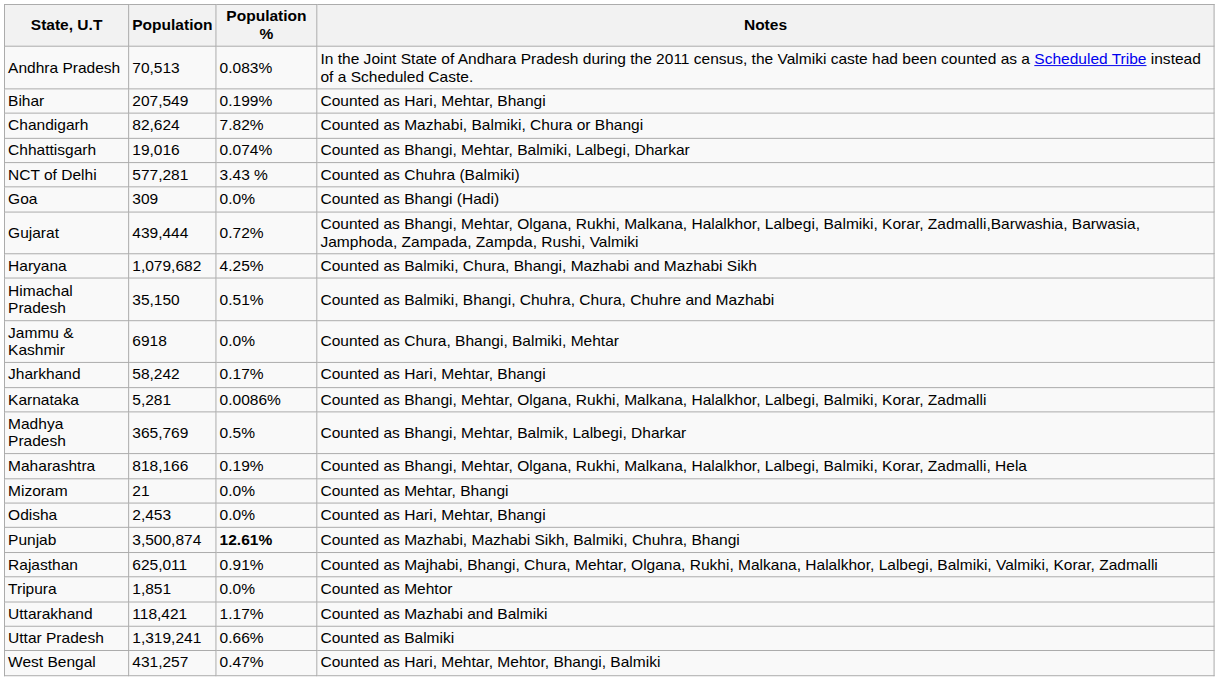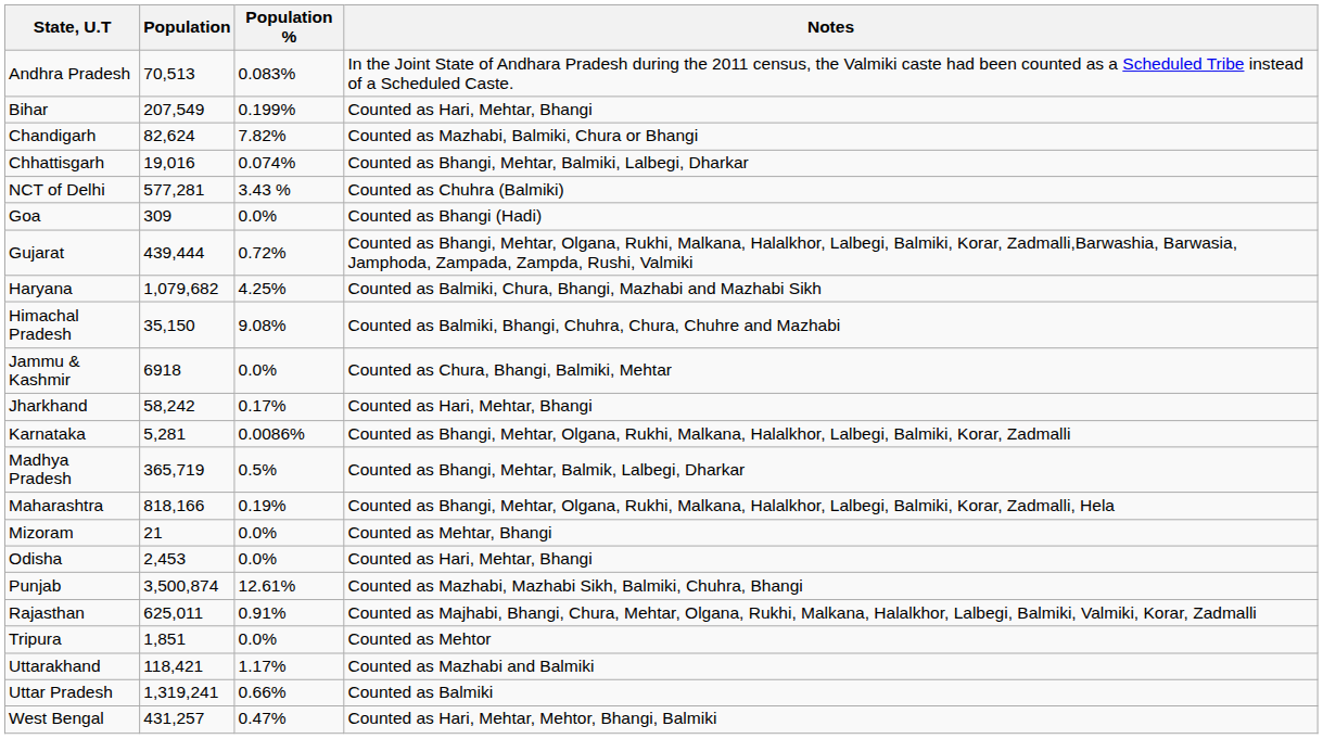 <table class="wikitable sortable">
 <tr>
 <th>State, U.T</th>
 <th>Population</th>
 <th>Population %</th>
 <th>Notes</th>
 </tr>
 <tr>
 <td>Andhra Pradesh</td>
 <td>70,513</td>
 <td>0.083%</td>
 <td>In the Joint State of Andhara Pradesh during the 2011 census, the Valmiki caste had been counted as a <a href='#'>Scheduled Tribe</a> instead of a Scheduled Caste. </td>
 </tr>
 <tr>
 <td>Bihar</td>
 <td>207,549</td>
 <td>0.199%</td>
 <td>Counted as Hari, Mehtar, Bhangi</td>
 </tr>
 <tr>
 <td>Chandigarh</td>
 <td>82,624</td>
 <td>7.82%</td>
 <td>Counted as Mazhabi, Balmiki, Chura or Bhangi</td>
 </tr>
 <tr>
 <td>Chhattisgarh</td>
 <td>19,016</td>
 <td>0.074%</td>
 <td>Counted as Bhangi, Mehtar, Balmiki, Lalbegi,  Dharkar</td>
 </tr>
 <tr>
 <td>NCT of Delhi</td>
 <td>577,281</td>
 <td>3.43 %</td>
 <td>Counted as Chuhra (Balmiki)</td>
 </tr>
 <tr>
 <td>Goa</td>
 <td>309</td>
 <td>0.0%</td>
 <td>Counted as Bhangi (Hadi)</td>
 </tr>
 <tr>
 <td>Gujarat</td>
 <td>439,444</td>
 <td>0.72%</td>
 <td>Counted as Bhangi, Mehtar, Olgana, Rukhi,  Malkana,  Halalkhor,  Lalbegi,  Balmiki,  Korar,  Zadmalli,Barwashia, Barwasia, Jamphoda, Zampada, Zampda, Rushi, Valmiki</td>
 </tr>
 <tr>
 <td>Haryana</td>
 <td>1,079,682</td>
 <td>4.25%</td>
 <td>Counted as Balmiki, Chura, Bhangi, Mazhabi and Mazhabi Sikh</td>
 </tr>
 <tr>
 <td>Himachal Pradesh</td>
 <td>35,150</td>
-<td>0.51%</td>
+<td>9.08%</td>
 <td>Counted as Balmiki,  Bhangi,  Chuhra, Chura,  Chuhre and Mazhabi</td>
 </tr>
 <tr>
 <td>Jammu & Kashmir</td>
 <td>6918</td>
 <td>0.0%</td>
 <td>Counted as Chura, Bhangi, Balmiki, Mehtar</td>
 </tr>
 <tr>
 <td>Jharkhand</td>
 <td>58,242</td>
 <td>0.17%</td>
 <td>Counted as Hari, Mehtar, Bhangi</td>
 </tr>
 <tr>
 <td>Karnataka</td>
 <td>5,281</td>
 <td>0.0086%</td>
 <td>Counted as Bhangi, Mehtar, Olgana, Rukhi,  Malkana,  Halalkhor,  Lalbegi,  Balmiki, Korar,  Zadmalli</td>
 </tr>
 <tr>
 <td>Madhya Pradesh</td>
-<td>365,769</td>
+<td>365,719</td>
 <td>0.5%</td>
 <td>Counted as Bhangi, Mehtar, Balmik, Lalbegi,  Dharkar</td>
 </tr>
 <tr>
 <td>Maharashtra</td>
 <td>818,166</td>
 <td>0.19%</td>
 <td>Counted as Bhangi, Mehtar, Olgana, Rukhi,  Malkana,  Halalkhor,  Lalbegi,  Balmiki,  Korar,  Zadmalli, Hela</td>
 </tr>
 <tr>
 <td>Mizoram</td>
 <td>21</td>
 <td>0.0%</td>
 <td>Counted as Mehtar, Bhangi</td>
 </tr>
 <tr>
 <td>Odisha</td>
 <td>2,453</td>
 <td>0.0%</td>
 <td>Counted as Hari, Mehtar, Bhangi</td>
 </tr>
 <tr>
 <td>Punjab</td>
 <td>3,500,874</td>
-<td><strong>12.61%</strong></td>
+<td>12.61%</td>
 <td>Counted as Mazhabi, Mazhabi Sikh, Balmiki, Chuhra, Bhangi</td>
 </tr>
 <tr>
 <td>Rajasthan</td>
 <td>625,011</td>
 <td>0.91%</td>
 <td>Counted as Majhabi, Bhangi, Chura, Mehtar, Olgana,  Rukhi,  Malkana,  Halalkhor,  Lalbegi,  Balmiki,  Valmiki,  Korar,  Zadmalli</td>
 </tr>
 <tr>
 <td>Tripura</td>
 <td>1,851</td>
 <td>0.0%</td>
 <td>Counted as Mehtor</td>
 </tr>
 <tr>
 <td>Uttarakhand</td>
 <td>118,421</td>
 <td>1.17%</td>
 <td>Counted as Mazhabi and Balmiki</td>
 </tr>
 <tr>
 <td>Uttar Pradesh</td>
 <td>1,319,241</td>
 <td>0.66%</td>
 <td>Counted as Balmiki</td>
 </tr>
 <tr>
 <td>West Bengal</td>
 <td>431,257</td>
 <td>0.47%</td>
 <td>Counted as Hari, Mehtar,  Mehtor,  Bhangi, Balmiki</td>
 </tr>
 </table>
